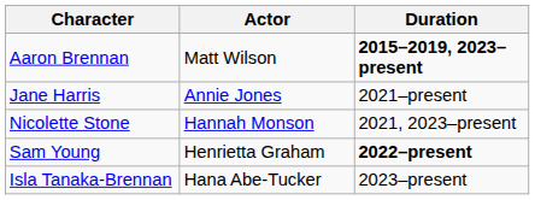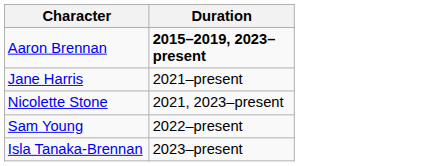 <table class="wikitable">
 <tr>
 <th style="width:150px;">Character</th>
-<th style="width:150px;">Actor</th>
 <th style="width:150px;">Duration</th>
 </tr>
 <tr>
 <td><a href='#'>Aaron Brennan</a></td>
-<td>Matt Wilson</td>
 <td><strong>2015–2019, 2023–present</strong></td>
 </tr>
 <tr>
 <td><a href='#'>Jane Harris</a></td>
-<td><a href='#'>Annie Jones</a></td>
 <td>2021–present</td>
 </tr>
 <tr>
 <td><a href='#'>Nicolette Stone</a></td>
-<td><a href='#'>Hannah Monson</a></td>
 <td>2021, 2023–present</td>
 </tr>
 <tr>
 <td><a href='#'>Sam Young</a></td>
-<td>Henrietta Graham</td>
-<td><strong>2022–present</strong></td>
+<td>2022–present</td>
 </tr>
 <tr>
 <td><a href='#'>Isla Tanaka-Brennan</a></td>
-<td>Hana Abe-Tucker</td>
 <td>2023–present</td>
 </tr>
 </table>
